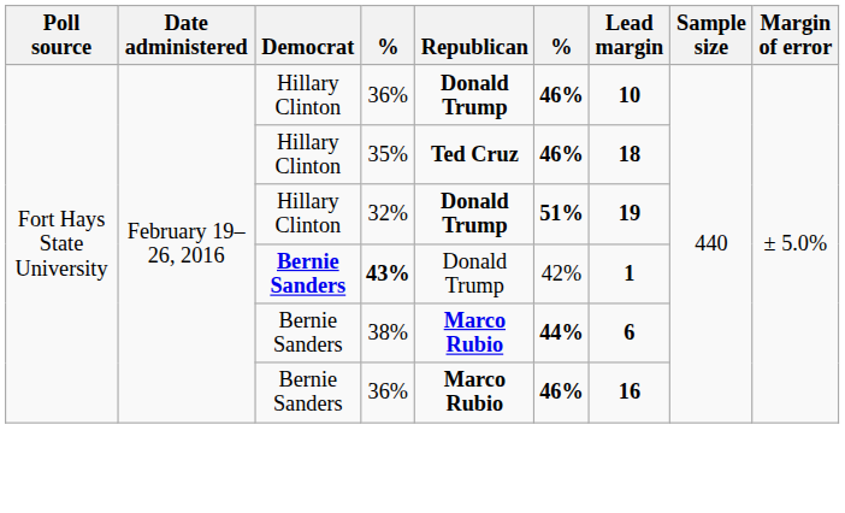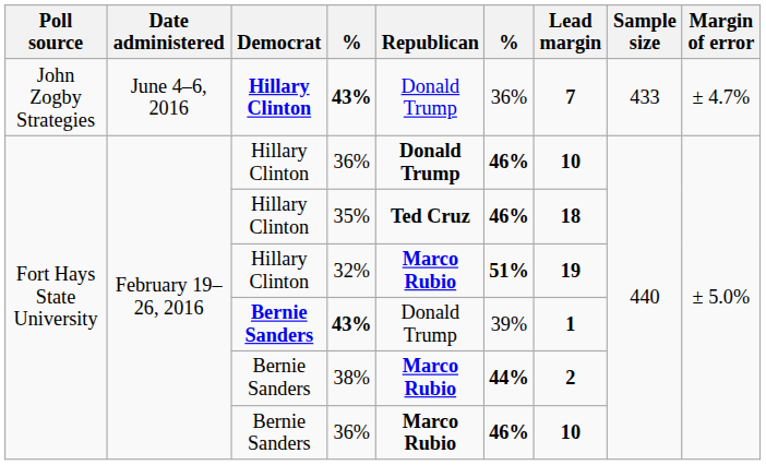 <table class="wikitable" style="text-align:center;">
 <tr valign=bottom>
 <th>Poll source</th>
 <th>Date administered</th>
 <th>Democrat</th>
 <th>%</th>
 <th>Republican</th>
 <th>%</th>
 <th>Lead margin</th>
 <th>Sample size</th>
 <th>Margin of error</th>
+</tr>
+<tr>
+<td>John Zogby Strategies</td>
+<td>June 4–6, 2016</td>
+<td><strong><a href='#'>Hillary Clinton</a></strong></td>
+<td><strong>43%</strong></td>
+<td><a href='#'>Donald Trump</a></td>
+<td>36%</td>
+<td><strong>7</strong></td>
+<td>433</td>
+<td>± 4.7%</td>
 </tr>
 <tr>
 <td rowspan=6>Fort Hays State University</td>
 <td rowspan=6>February 19–26, 2016</td>
 <td>Hillary Clinton</td>
 <td>36%</td>
 <td><strong>Donald Trump</strong></td>
 <td><strong>46%</strong></td>
 <td><strong>10</strong></td>
 <td rowspan=6>440</td>
 <td rowspan=6>± 5.0%</td>
 </tr>
 <tr>
 <td>Hillary Clinton</td>
 <td>35%</td>
 <td><strong>Ted Cruz</strong></td>
 <td><strong>46%</strong></td>
 <td><strong>18</strong></td>
 </tr>
 <tr>
 <td>Hillary Clinton</td>
 <td>32%</td>
-<td><strong>Donald Trump</strong></td>
+<td><strong><a href='#'>Marco Rubio</a></strong></td>
 <td><strong>51%</strong></td>
 <td><strong>19</strong></td>
 </tr>
 <tr>
 <td><strong><a href='#'>Bernie Sanders</a></strong></td>
 <td><strong>43%</strong></td>
 <td>Donald Trump</td>
-<td>42%</td>
+<td>39%</td>
 <td><strong>1</strong></td>
 </tr>
 <tr>
 <td>Bernie Sanders</td>
 <td>38%</td>
 <td><strong><a href='#'>Marco Rubio</a></strong></td>
 <td><strong>44%</strong></td>
-<td><strong>6</strong></td>
+<td><strong>2</strong></td>
 </tr>
 <tr>
 <td>Bernie Sanders</td>
 <td>36%</td>
 <td><strong>Marco Rubio</strong></td>
 <td><strong>46%</strong></td>
-<td><strong>16</strong></td>
+<td><strong>10</strong></td>
 </tr>
 </table>
